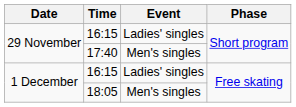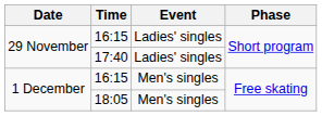 <table class="wikitable" style="text-align:center;">
 <tr>
 <th>Date</th>
 <th>Time</th>
 <th>Event</th>
 <th>Phase</th>
 </tr>
 <tr>
 <td rowspan=2>29 November</td>
 <td>16:15</td>
 <td>Ladies' singles</td>
 <td rowspan=2><a href='#'>Short program</a></td>
 </tr>
 <tr>
 <td>17:40</td>
-<td>Men's singles</td>
+<td>Ladies' singles</td>
 </tr>
 <tr>
 <td rowspan=2>1 December</td>
 <td>16:15</td>
-<td>Ladies' singles</td>
+<td>Men's singles</td>
 <td rowspan=2><a href='#'>Free skating</a></td>
 </tr>
 <tr>
 <td>18:05</td>
 <td>Men's singles</td>
 </tr>
 </table>
